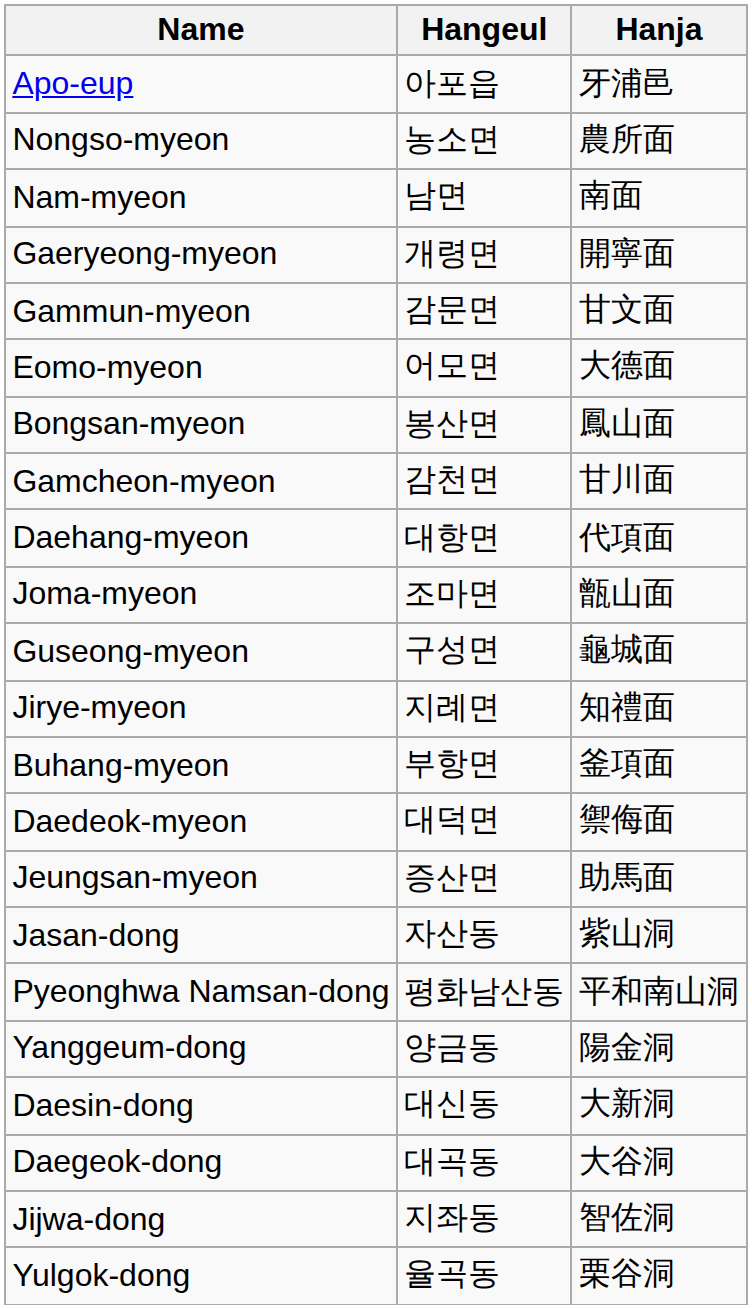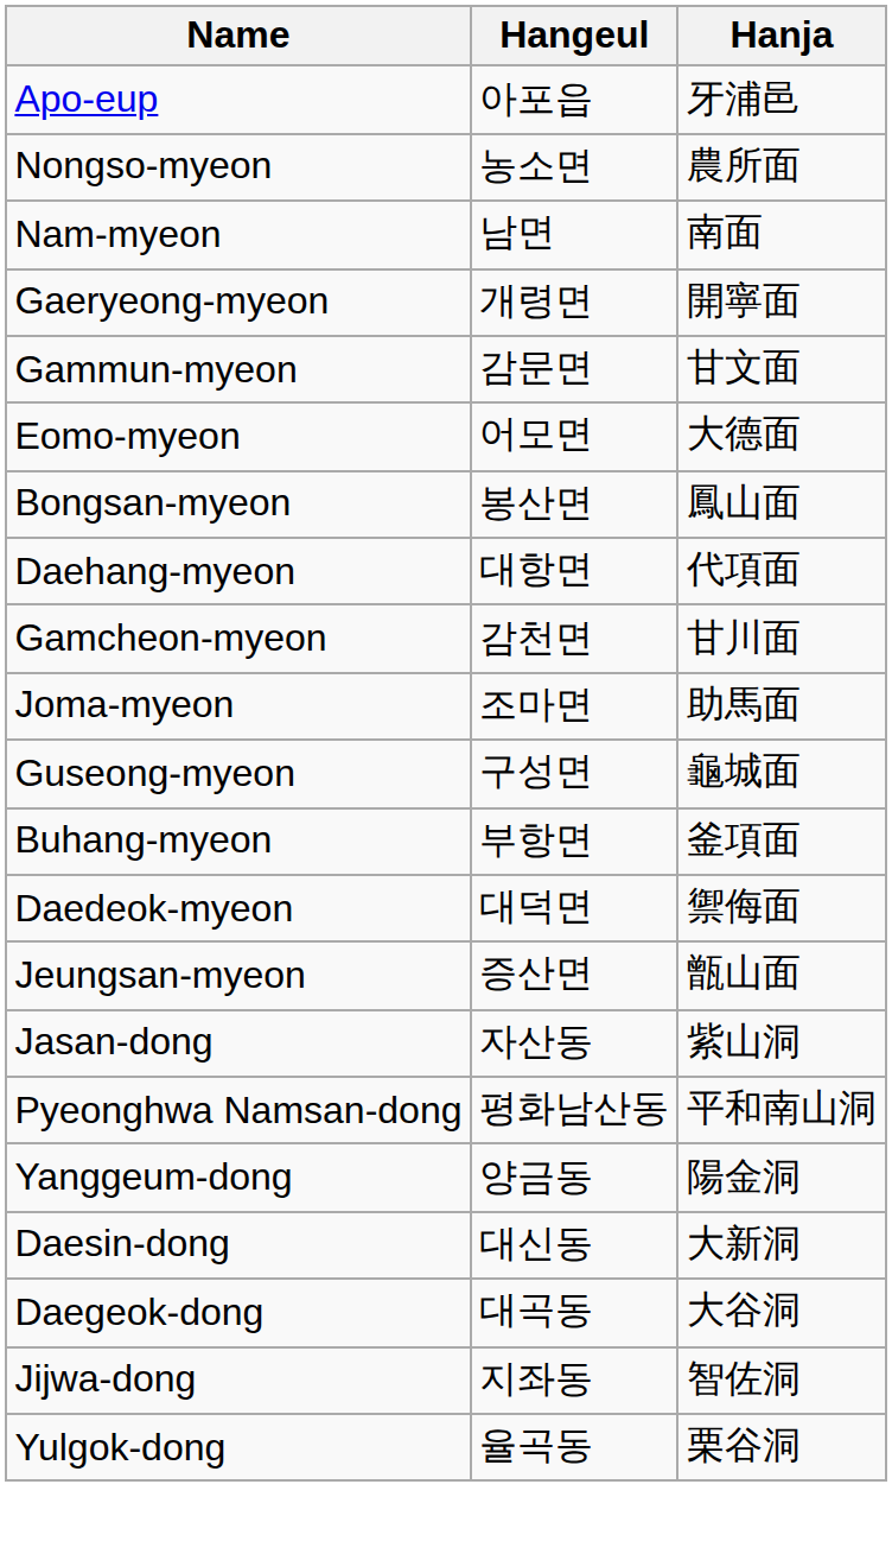 <table class="wikitable sortable">
 <tr>
 <th>Name</th>
 <th>Hangeul</th>
 <th>Hanja</th>
 </tr>
 <tr>
 <td><a href='#'>Apo-eup</a></td>
 <td>아포읍</td>
 <td>牙浦邑</td>
 </tr>
 <tr>
 <td>Nongso-myeon</td>
 <td>농소면</td>
 <td>農所面</td>
 </tr>
 <tr>
 <td>Nam-myeon</td>
 <td>남면</td>
 <td>南面</td>
 </tr>
 <tr>
 <td>Gaeryeong-myeon</td>
 <td>개령면</td>
 <td>開寧面</td>
 </tr>
 <tr>
 <td>Gammun-myeon</td>
 <td>감문면</td>
 <td>甘文面</td>
 </tr>
 <tr>
 <td>Eomo-myeon</td>
 <td>어모면</td>
 <td>大德面</td>
 </tr>
 <tr>
 <td>Bongsan-myeon</td>
 <td>봉산면</td>
 <td>鳳山面</td>
 </tr>
 <tr>
+<td>Daehang-myeon</td>
+<td>대항면</td>
+<td>代項面</td>
+</tr>
+<tr>
 <td>Gamcheon-myeon</td>
 <td>감천면</td>
 <td>甘川面</td>
 </tr>
 <tr>
-<td>Daehang-myeon</td>
-<td>대항면</td>
-<td>代項面</td>
-</tr>
-<tr>
 <td>Joma-myeon</td>
 <td>조마면</td>
-<td>甑山面</td>
+<td>助馬面</td>
 </tr>
 <tr>
 <td>Guseong-myeon</td>
 <td>구성면</td>
 <td>龜城面</td>
-</tr>
-<tr>
-<td>Jirye-myeon</td>
-<td>지례면</td>
-<td>知禮面</td>
 </tr>
 <tr>
 <td>Buhang-myeon</td>
 <td>부항면</td>
 <td>釜項面</td>
 </tr>
 <tr>
 <td>Daedeok-myeon</td>
 <td>대덕면</td>
 <td>禦侮面</td>
 </tr>
 <tr>
 <td>Jeungsan-myeon</td>
 <td>증산면</td>
-<td>助馬面</td>
+<td>甑山面</td>
 </tr>
 <tr>
 <td>Jasan-dong</td>
 <td>자산동</td>
 <td>紫山洞</td>
 </tr>
 <tr>
 <td>Pyeonghwa Namsan-dong</td>
 <td>평화남산동</td>
 <td>平和南山洞</td>
 </tr>
 <tr>
 <td>Yanggeum-dong</td>
 <td>양금동</td>
 <td>陽金洞</td>
 </tr>
 <tr>
 <td>Daesin-dong</td>
 <td>대신동</td>
 <td>大新洞</td>
 </tr>
 <tr>
 <td>Daegeok-dong</td>
 <td>대곡동</td>
 <td>大谷洞</td>
 </tr>
 <tr>
 <td>Jijwa-dong</td>
 <td>지좌동</td>
 <td>智佐洞</td>
 </tr>
 <tr>
 <td>Yulgok-dong</td>
 <td>율곡동</td>
 <td>栗谷洞</td>
 </tr>
 </table>
